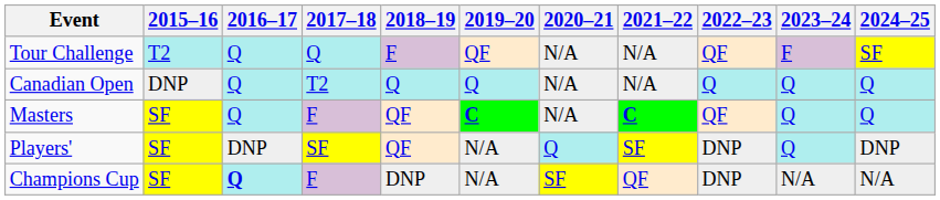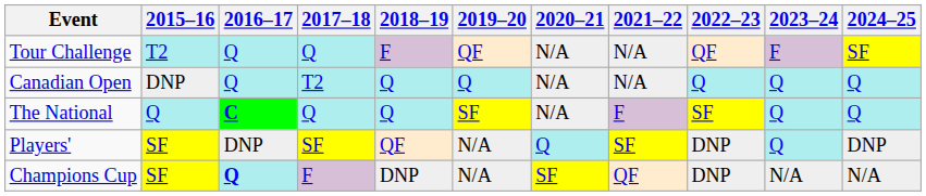 <table class="wikitable" border="1">
 <tr>
 <th>Event</th>
 <th><a href='#'>2015–16</a></th>
 <th><a href='#'>2016–17</a></th>
 <th><a href='#'>2017–18</a></th>
 <th><a href='#'>2018–19</a></th>
 <th><a href='#'>2019–20</a></th>
 <th><a href='#'>2020–21</a></th>
 <th><a href='#'>2021–22</a></th>
 <th><a href='#'>2022–23</a></th>
 <th><a href='#'>2023–24</a></th>
 <th><a href='#'>2024–25</a></th>
 </tr>
 <tr>
 <td><a href='#'>Tour Challenge</a></td>
 <td style="background:#afeeee;"><a href='#'>T2</a></td>
 <td style="background:#afeeee;"><a href='#'>Q</a></td>
 <td style="background:#afeeee;"><a href='#'>Q</a></td>
 <td style="background:thistle;"><a href='#'>F</a></td>
 <td style="background:#ffebcd;"><a href='#'>QF</a></td>
 <td style="background:#EFEFEF;">N/A</td>
 <td style="background:#EFEFEF;">N/A</td>
 <td style="background:#ffebcd;"><a href='#'>QF</a></td>
 <td style="background:thistle;"><a href='#'>F</a></td>
 <td style="background:yellow;"><a href='#'>SF</a></td>
 </tr>
 <tr>
 <td><a href='#'>Canadian Open</a></td>
 <td style="background:#EFEFEF;">DNP</td>
 <td style="background:#afeeee;"><a href='#'>Q</a></td>
 <td style="background:#afeeee;"><a href='#'>T2</a></td>
 <td style="background:#afeeee;"><a href='#'>Q</a></td>
 <td style="background:#afeeee;"><a href='#'>Q</a></td>
 <td style="background:#EFEFEF;">N/A</td>
 <td style="background:#EFEFEF;">N/A</td>
 <td style="background:#afeeee;"><a href='#'>Q</a></td>
 <td style="background:#afeeee;"><a href='#'>Q</a></td>
 <td style="background:#afeeee;"><a href='#'>Q</a></td>
 </tr>
 <tr>
-<td><a href='#'>Masters</a></td>
+<td><a href='#'>The National</a></td>
+<td style="background:#afeeee;"><a href='#'>Q</a></td>
+<td style="background:#00ff00;"><strong><a href='#'>C</a></strong></td>
+<td style="background:#afeeee;"><a href='#'>Q</a></td>
+<td style="background:#afeeee;"><a href='#'>Q</a></td>
 <td style="background:yellow;"><a href='#'>SF</a></td>
-<td style="background:#afeeee;"><a href='#'>Q</a></td>
-<td style="background:thistle;"><a href='#'>F</a></td>
-<td style="background:#ffebcd;"><a href='#'>QF</a></td>
-<td style="background:#0f0;"><strong><a href='#'>C</a></strong></td>
 <td style="background:#EFEFEF;">N/A</td>
-<td style="background:#0f0;"><strong><a href='#'>C</a></strong></td>
-<td style="background:#ffebcd;"><a href='#'>QF</a></td>
+<td style="background:#D8BFD8;"><a href='#'>F</a></td>
+<td style="background:yellow;"><a href='#'>SF</a></td>
 <td style="background:#afeeee;"><a href='#'>Q</a></td>
 <td style="background:#afeeee;"><a href='#'>Q</a></td>
 </tr>
 <tr>
 <td><a href='#'>Players'</a></td>
 <td style="background:yellow;"><a href='#'>SF</a></td>
 <td style="background:#EFEFEF;">DNP</td>
 <td style="background:yellow;"><a href='#'>SF</a></td>
 <td style="background:#ffebcd;"><a href='#'>QF</a></td>
 <td style="background:#EFEFEF;">N/A</td>
 <td style="background:#afeeee;"><a href='#'>Q</a></td>
 <td style="background:yellow;"><a href='#'>SF</a></td>
 <td style="background:#EFEFEF;">DNP</td>
 <td style="background:#afeeee;"><a href='#'>Q</a></td>
 <td style="background:#EFEFEF;">DNP</td>
 </tr>
 <tr>
 <td><a href='#'>Champions Cup</a></td>
 <td style="background:yellow;"><a href='#'>SF</a></td>
 <td style="background:#afeeee;"><strong><a href='#'>Q</a></strong></td>
 <td style="background:thistle;"><a href='#'>F</a></td>
 <td style="background:#EFEFEF;">DNP</td>
 <td style="background:#EFEFEF;">N/A</td>
 <td style="background:yellow;"><a href='#'>SF</a></td>
 <td style="background:#ffebcd;"><a href='#'>QF</a></td>
 <td style="background:#EFEFEF;">DNP</td>
 <td style="background:#EFEFEF;">N/A</td>
 <td style="background:#EFEFEF;">N/A</td>
 </tr>
 </table>
